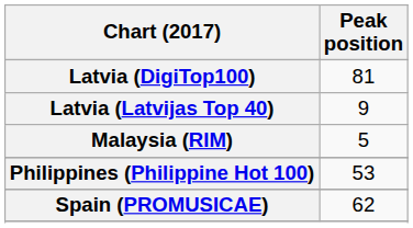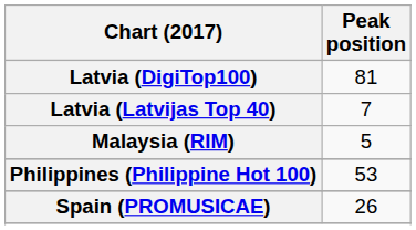 <table class="wikitable sortable plainrowheaders" style="text-align:center">
 <tr>
 <th scope="col">Chart (2017)</th>
 <th scope="col">Peak<br> position</th>
 </tr>
 <tr>
 </tr>
 <tr>
 </tr>
 <tr>
 </tr>
 <tr>
 </tr>
 <tr>
 </tr>
 <tr>
 </tr>
 <tr>
 </tr>
 <tr>
 </tr>
 <tr>
 </tr>
 <tr>
 </tr>
 <tr>
 </tr>
 <tr>
 </tr>
 <tr>
 </tr>
 <tr>
 </tr>
 <tr>
 </tr>
 <tr>
 <th scope="row">Latvia (<a href='#'>DigiTop100</a>)</th>
 <td>81</td>
 </tr>
 <tr>
 <th scope="row">Latvia (<a href='#'>Latvijas Top 40</a>)</th>
-<td>9</td>
+<td>7</td>
 </tr>
 <tr>
 <th scope="row">Malaysia (<a href='#'>RIM</a>)</th>
 <td>5</td>
 </tr>
 <tr>
 </tr>
 <tr>
 </tr>
 <tr>
 </tr>
 <tr>
 </tr>
 <tr>
 <th scope="row">Philippines (<a href='#'>Philippine Hot 100</a>)</th>
 <td>53</td>
 </tr>
 <tr>
 </tr>
 <tr>
 </tr>
 <tr>
 </tr>
 <tr>
 </tr>
 <tr>
 <th scope="row">Spain (<a href='#'>PROMUSICAE</a>)</th>
-<td>62</td>
+<td>26</td>
 </tr>
 <tr>
 </tr>
 <tr>
 </tr>
 <tr>
 </tr>
 <tr>
 </tr>
 <tr>
 </tr>
 </table>
